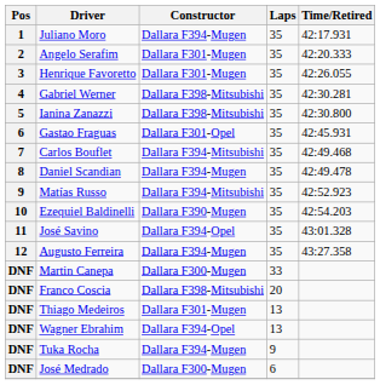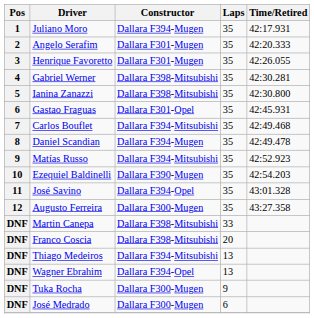 <table class="wikitable sortable">
 <tr>
 <th>Pos</th>
 <th>Driver</th>
 <th>Constructor</th>
 <th>Laps</th>
 <th>Time/Retired</th>
 </tr>
 <tr>
 <th>1</th>
 <td> <a href='#'>Juliano Moro</a></td>
 <td><a href='#'>Dallara F394</a>-<a href='#'>Mugen</a></td>
 <td>35</td>
 <td>42:17.931</td>
 </tr>
 <tr>
 <th>2</th>
 <td> <a href='#'>Angelo Serafim</a></td>
 <td><a href='#'>Dallara F301</a>-<a href='#'>Mugen</a></td>
 <td>35</td>
 <td>42:20.333</td>
 </tr>
 <tr>
 <th>3</th>
 <td> <a href='#'>Henrique Favoretto</a></td>
 <td><a href='#'>Dallara F301</a>-<a href='#'>Mugen</a></td>
 <td>35</td>
 <td>42:26.055</td>
 </tr>
 <tr>
 <th>4</th>
 <td> <a href='#'>Gabriel Werner</a></td>
 <td><a href='#'>Dallara F398</a>-<a href='#'>Mitsubishi</a></td>
 <td>35</td>
 <td>42:30.281</td>
 </tr>
 <tr>
 <th>5</th>
 <td> <a href='#'>Ianina Zanazzi</a></td>
 <td><a href='#'>Dallara F398</a>-<a href='#'>Mitsubishi</a></td>
 <td>35</td>
 <td>42:30.800</td>
 </tr>
 <tr>
 <th>6</th>
 <td> <a href='#'>Gastao Fraguas</a></td>
 <td><a href='#'>Dallara F301</a>-<a href='#'>Opel</a></td>
 <td>35</td>
 <td>42:45.931</td>
 </tr>
 <tr>
 <th>7</th>
 <td> <a href='#'>Carlos Bouflet</a></td>
 <td><a href='#'>Dallara F394</a>-<a href='#'>Mitsubishi</a></td>
 <td>35</td>
 <td>42:49.468</td>
 </tr>
 <tr>
 <th>8</th>
 <td> <a href='#'>Daniel Scandian</a></td>
 <td><a href='#'>Dallara F394</a>-<a href='#'>Mugen</a></td>
 <td>35</td>
 <td>42:49.478</td>
 </tr>
 <tr>
 <th>9</th>
 <td> <a href='#'>Matías Russo</a></td>
 <td><a href='#'>Dallara F394</a>-<a href='#'>Mitsubishi</a></td>
 <td>35</td>
 <td>42:52.923</td>
 </tr>
 <tr>
 <th>10</th>
 <td> <a href='#'>Ezequiel Baldinelli</a></td>
 <td><a href='#'>Dallara F390</a>-<a href='#'>Mugen</a></td>
 <td>35</td>
 <td>42:54.203</td>
 </tr>
 <tr>
 <th>11</th>
 <td> <a href='#'>José Savino</a></td>
 <td><a href='#'>Dallara F394</a>-<a href='#'>Opel</a></td>
 <td>35</td>
 <td>43:01.328</td>
 </tr>
 <tr>
 <th>12</th>
 <td> <a href='#'>Augusto Ferreira</a></td>
-<td><a href='#'>Dallara F394</a>-<a href='#'>Mugen</a></td>
+<td><a href='#'>Dallara F300</a>-<a href='#'>Mugen</a></td>
 <td>35</td>
 <td>43:27.358</td>
 </tr>
 <tr>
 <th>DNF</th>
 <td> <a href='#'>Martin Canepa</a></td>
-<td><a href='#'>Dallara F300</a>-<a href='#'>Mugen</a></td>
+<td><a href='#'>Dallara F398</a>-<a href='#'>Mitsubishi</a></td>
 <td>33</td>
 <td></td>
 </tr>
 <tr>
 <th>DNF</th>
 <td> <a href='#'>Franco Coscia</a></td>
 <td><a href='#'>Dallara F398</a>-<a href='#'>Mitsubishi</a></td>
 <td>20</td>
 <td></td>
 </tr>
 <tr>
 <th>DNF</th>
 <td> <a href='#'>Thiago Medeiros</a></td>
-<td><a href='#'>Dallara F301</a>-<a href='#'>Mugen</a></td>
+<td><a href='#'>Dallara F394</a>-<a href='#'>Mitsubishi</a></td>
 <td>13</td>
 <td></td>
 </tr>
 <tr>
 <th>DNF</th>
 <td> <a href='#'>Wagner Ebrahim</a></td>
 <td><a href='#'>Dallara F394</a>-<a href='#'>Opel</a></td>
 <td>13</td>
 <td></td>
 </tr>
 <tr>
 <th>DNF</th>
 <td> <a href='#'>Tuka Rocha</a></td>
-<td><a href='#'>Dallara F394</a>-<a href='#'>Mugen</a></td>
+<td><a href='#'>Dallara F300</a>-<a href='#'>Mugen</a></td>
 <td>9</td>
 <td></td>
 </tr>
 <tr>
 <th>DNF</th>
 <td> <a href='#'>José Medrado</a></td>
 <td><a href='#'>Dallara F300</a>-<a href='#'>Mugen</a></td>
 <td>6</td>
 <td></td>
 </tr>
 <tr>
 </tr>
 </table>
